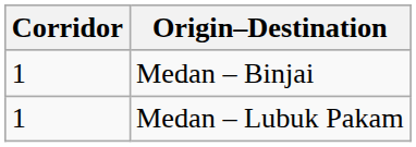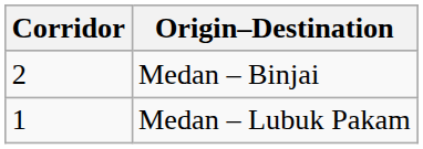 <table class="wikitable">
 <tr>
 <th>Corridor</th>
 <th>Origin–Destination</th>
 </tr>
 <tr>
-<td>1</td>
+<td>2</td>
 <td>Medan – Binjai</td>
 </tr>
 <tr>
 <td>1</td>
 <td>Medan – Lubuk Pakam</td>
 </tr>
 </table>
